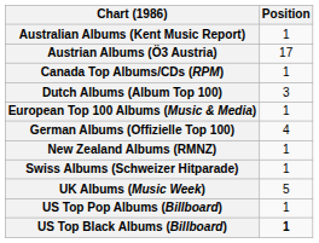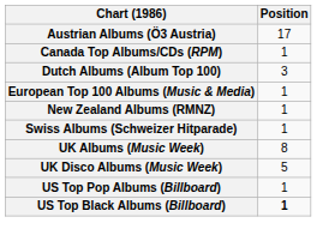 <table class="wikitable sortable plainrowheaders" style="text-align:center">
 <tr>
 <th scope="col">Chart (1986)</th>
 <th scope="col">Position</th>
-</tr>
-<tr>
-<th scope="row">Australian Albums (Kent Music Report)</th>
-<td>1</td>
 </tr>
 <tr>
 <th scope="row">Austrian Albums (Ö3 Austria)</th>
 <td>17</td>
 </tr>
 <tr>
 <th scope="row">Canada Top Albums/CDs (<em>RPM</em>)</th>
 <td>1</td>
 </tr>
 <tr>
 <th scope="row">Dutch Albums (Album Top 100)</th>
 <td>3</td>
 </tr>
 <tr>
 <th scope="row">European Top 100 Albums (<em>Music & Media</em>)</th>
 <td>1</td>
 </tr>
 <tr>
-<th scope="row">German Albums (Offizielle Top 100)</th>
-<td>4</td>
-</tr>
-<tr>
 <th scope="row">New Zealand Albums (RMNZ)</th>
 <td>1</td>
 </tr>
 <tr>
 <th scope="row">Swiss Albums (Schweizer Hitparade)</th>
 <td>1</td>
 </tr>
 <tr>
 <th scope="row">UK Albums (<em>Music Week</em>)</th>
+<td>8</td>
+</tr>
+<tr>
+<th scope="row">UK Disco Albums (<em>Music Week</em>)</th>
 <td>5</td>
 </tr>
 <tr>
 <th scope="row">US Top Pop Albums (<em>Billboard</em>)</th>
 <td>1</td>
 </tr>
 <tr>
 <th scope="row">US Top Black Albums (<em>Billboard</em>)</th>
 <td><strong>1</strong></td>
 </tr>
 </table>
